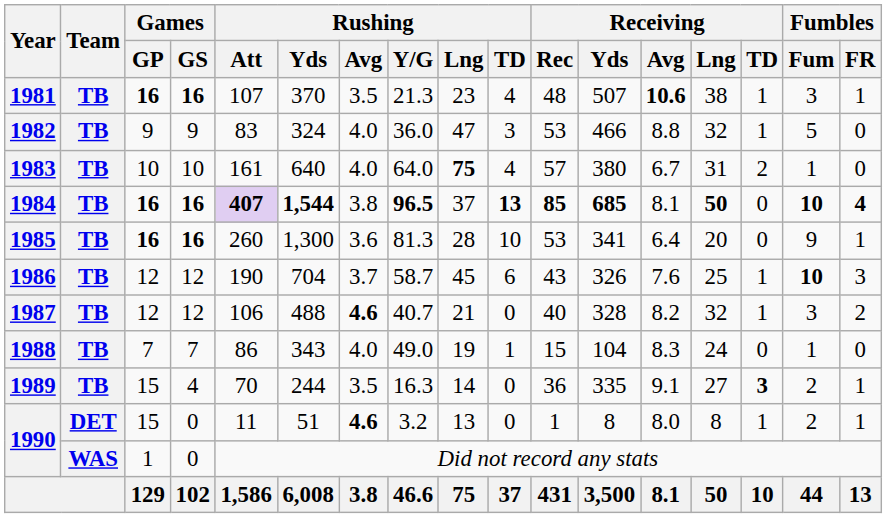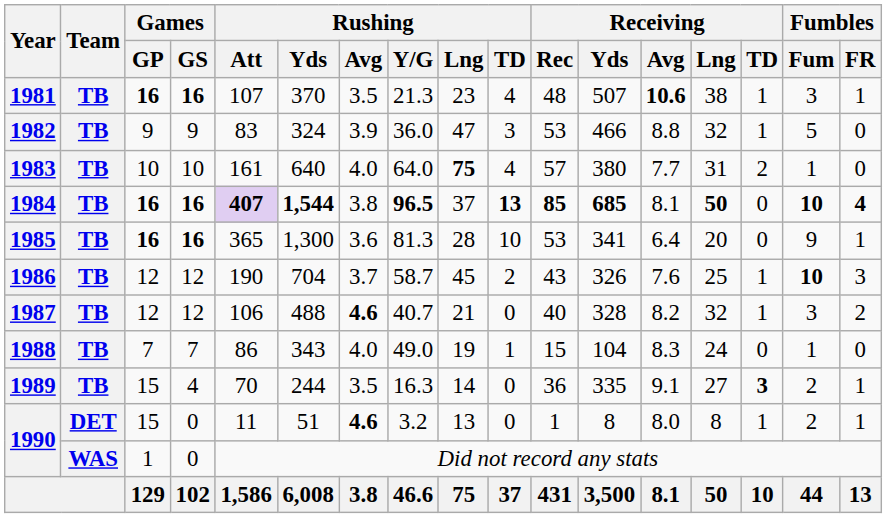 <table class= "wikitable" style="text-align:center;">
 <tr>
 <th rowspan="2">Year</th>
 <th rowspan="2">Team</th>
 <th colspan="2">Games</th>
 <th colspan="6">Rushing</th>
 <th colspan="5">Receiving</th>
 <th colspan="2">Fumbles</th>
 </tr>
 <tr>
 <th>GP</th>
 <th>GS</th>
 <th>Att</th>
 <th>Yds</th>
 <th>Avg</th>
 <th>Y/G</th>
 <th>Lng</th>
 <th>TD</th>
 <th>Rec</th>
 <th>Yds</th>
 <th>Avg</th>
 <th>Lng</th>
 <th>TD</th>
 <th>Fum</th>
 <th>FR</th>
 </tr>
 <tr>
 <th><a href='#'>1981</a></th>
 <th><a href='#'>TB</a></th>
 <td><strong>16</strong></td>
 <td><strong>16</strong></td>
 <td>107</td>
 <td>370</td>
 <td>3.5</td>
 <td>21.3</td>
 <td>23</td>
 <td>4</td>
 <td>48</td>
 <td>507</td>
 <td><strong>10.6</strong></td>
 <td>38</td>
 <td>1</td>
 <td>3</td>
 <td>1</td>
 </tr>
 <tr>
 <th><a href='#'>1982</a></th>
 <th><a href='#'>TB</a></th>
 <td>9</td>
 <td>9</td>
 <td>83</td>
 <td>324</td>
-<td>4.0</td>
+<td>3.9</td>
 <td>36.0</td>
 <td>47</td>
 <td>3</td>
 <td>53</td>
 <td>466</td>
 <td>8.8</td>
 <td>32</td>
 <td>1</td>
 <td>5</td>
 <td>0</td>
 </tr>
 <tr>
 <th><a href='#'>1983</a></th>
 <th><a href='#'>TB</a></th>
 <td>10</td>
 <td>10</td>
 <td>161</td>
 <td>640</td>
 <td>4.0</td>
 <td>64.0</td>
 <td><strong>75</strong></td>
 <td>4</td>
 <td>57</td>
 <td>380</td>
-<td>6.7</td>
+<td>7.7</td>
 <td>31</td>
 <td>2</td>
 <td>1</td>
 <td>0</td>
 </tr>
 <tr>
 <th><a href='#'>1984</a></th>
 <th><a href='#'>TB</a></th>
 <td><strong>16</strong></td>
 <td><strong>16</strong></td>
 <td style="background:#e0cef2;"><strong>407</strong></td>
 <td><strong>1,544</strong></td>
 <td>3.8</td>
 <td><strong>96.5</strong></td>
 <td>37</td>
 <td><strong>13</strong></td>
 <td><strong>85</strong></td>
 <td><strong>685</strong></td>
 <td>8.1</td>
 <td><strong>50</strong></td>
 <td>0</td>
 <td><strong>10</strong></td>
 <td><strong>4</strong></td>
 </tr>
 <tr>
 <th><a href='#'>1985</a></th>
 <th><a href='#'>TB</a></th>
 <td><strong>16</strong></td>
 <td><strong>16</strong></td>
-<td>260</td>
+<td>365</td>
 <td>1,300</td>
 <td>3.6</td>
 <td>81.3</td>
 <td>28</td>
 <td>10</td>
 <td>53</td>
 <td>341</td>
 <td>6.4</td>
 <td>20</td>
 <td>0</td>
 <td>9</td>
 <td>1</td>
 </tr>
 <tr>
 <th><a href='#'>1986</a></th>
 <th><a href='#'>TB</a></th>
 <td>12</td>
 <td>12</td>
 <td>190</td>
 <td>704</td>
 <td>3.7</td>
 <td>58.7</td>
 <td>45</td>
-<td>6</td>
+<td>2</td>
 <td>43</td>
 <td>326</td>
 <td>7.6</td>
 <td>25</td>
 <td>1</td>
 <td><strong>10</strong></td>
 <td>3</td>
 </tr>
 <tr>
 <th><a href='#'>1987</a></th>
 <th><a href='#'>TB</a></th>
 <td>12</td>
 <td>12</td>
 <td>106</td>
 <td>488</td>
 <td><strong>4.6</strong></td>
 <td>40.7</td>
 <td>21</td>
 <td>0</td>
 <td>40</td>
 <td>328</td>
 <td>8.2</td>
 <td>32</td>
 <td>1</td>
 <td>3</td>
 <td>2</td>
 </tr>
 <tr>
 <th><a href='#'>1988</a></th>
 <th><a href='#'>TB</a></th>
 <td>7</td>
 <td>7</td>
 <td>86</td>
 <td>343</td>
 <td>4.0</td>
 <td>49.0</td>
 <td>19</td>
 <td>1</td>
 <td>15</td>
 <td>104</td>
 <td>8.3</td>
 <td>24</td>
 <td>0</td>
 <td>1</td>
 <td>0</td>
 </tr>
 <tr>
 <th><a href='#'>1989</a></th>
 <th><a href='#'>TB</a></th>
 <td>15</td>
 <td>4</td>
 <td>70</td>
 <td>244</td>
 <td>3.5</td>
 <td>16.3</td>
 <td>14</td>
 <td>0</td>
 <td>36</td>
 <td>335</td>
 <td>9.1</td>
 <td>27</td>
 <td><strong>3</strong></td>
 <td>2</td>
 <td>1</td>
 </tr>
 <tr>
 <th rowspan="2"><a href='#'>1990</a></th>
 <th><a href='#'>DET</a></th>
 <td>15</td>
 <td>0</td>
 <td>11</td>
 <td>51</td>
 <td><strong>4.6</strong></td>
 <td>3.2</td>
 <td>13</td>
 <td>0</td>
 <td>1</td>
 <td>8</td>
 <td>8.0</td>
 <td>8</td>
 <td>1</td>
 <td>2</td>
 <td>1</td>
 </tr>
 <tr>
 <th><a href='#'>WAS</a></th>
 <td>1</td>
 <td>0</td>
 <td colspan="13"><em>Did not record any stats</em></td>
 </tr>
 <tr>
 <th colspan="2"></th>
 <th>129</th>
 <th>102</th>
 <th>1,586</th>
 <th>6,008</th>
 <th>3.8</th>
 <th>46.6</th>
 <th>75</th>
 <th>37</th>
 <th>431</th>
 <th>3,500</th>
 <th>8.1</th>
 <th>50</th>
 <th>10</th>
 <th>44</th>
 <th>13</th>
 </tr>
 </table>
